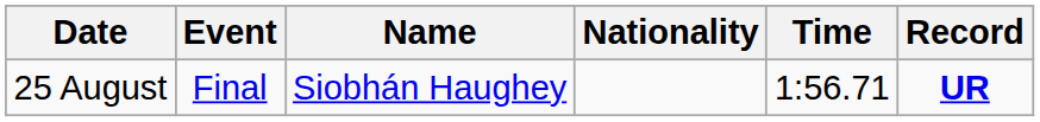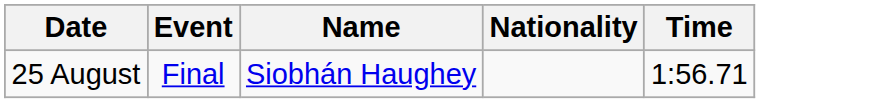 <table class="wikitable" style=text-align:center>
 <tr>
 <th>Date</th>
 <th>Event</th>
 <th>Name</th>
 <th>Nationality</th>
 <th>Time</th>
-<th>Record</th>
 </tr>
 <tr>
 <td>25 August</td>
 <td><a href='#'>Final</a></td>
 <td align=left><a href='#'>Siobhán Haughey</a></td>
 <td align=left></td>
 <td>1:56.71</td>
-<td><strong><a href='#'>UR</a></strong></td>
 </tr>
 </table>
